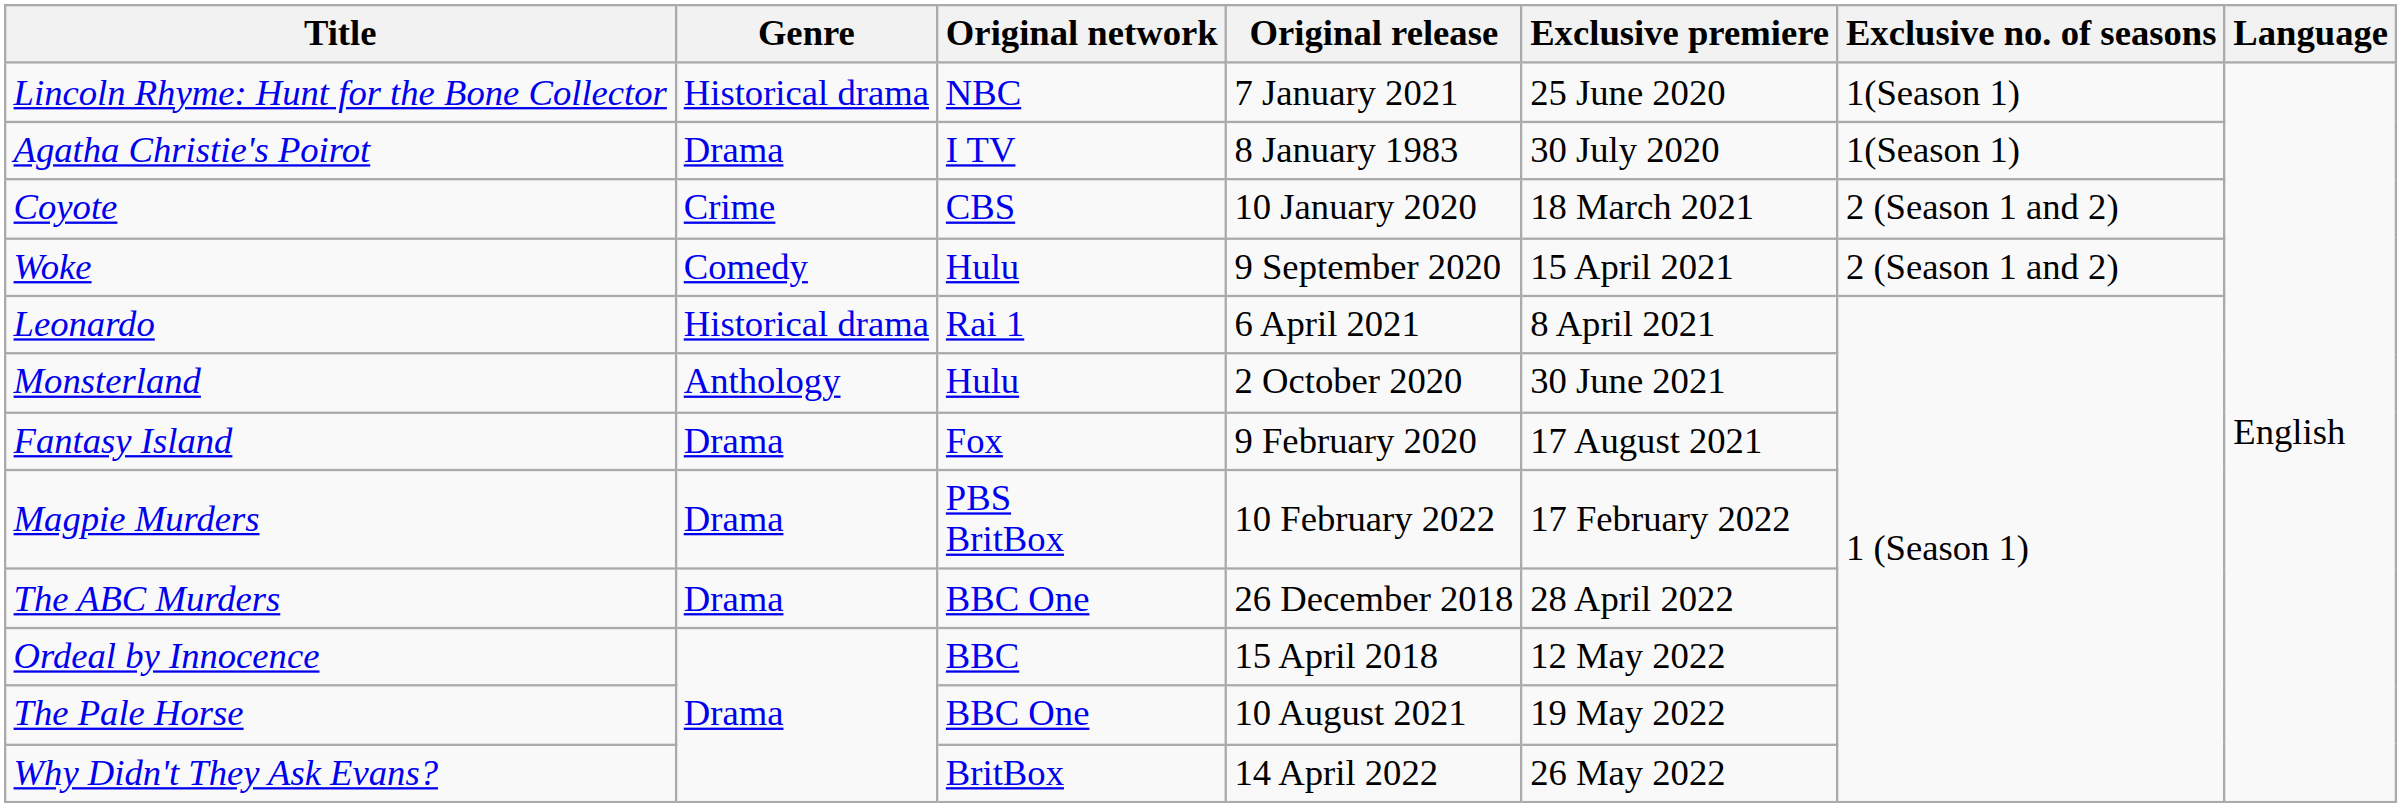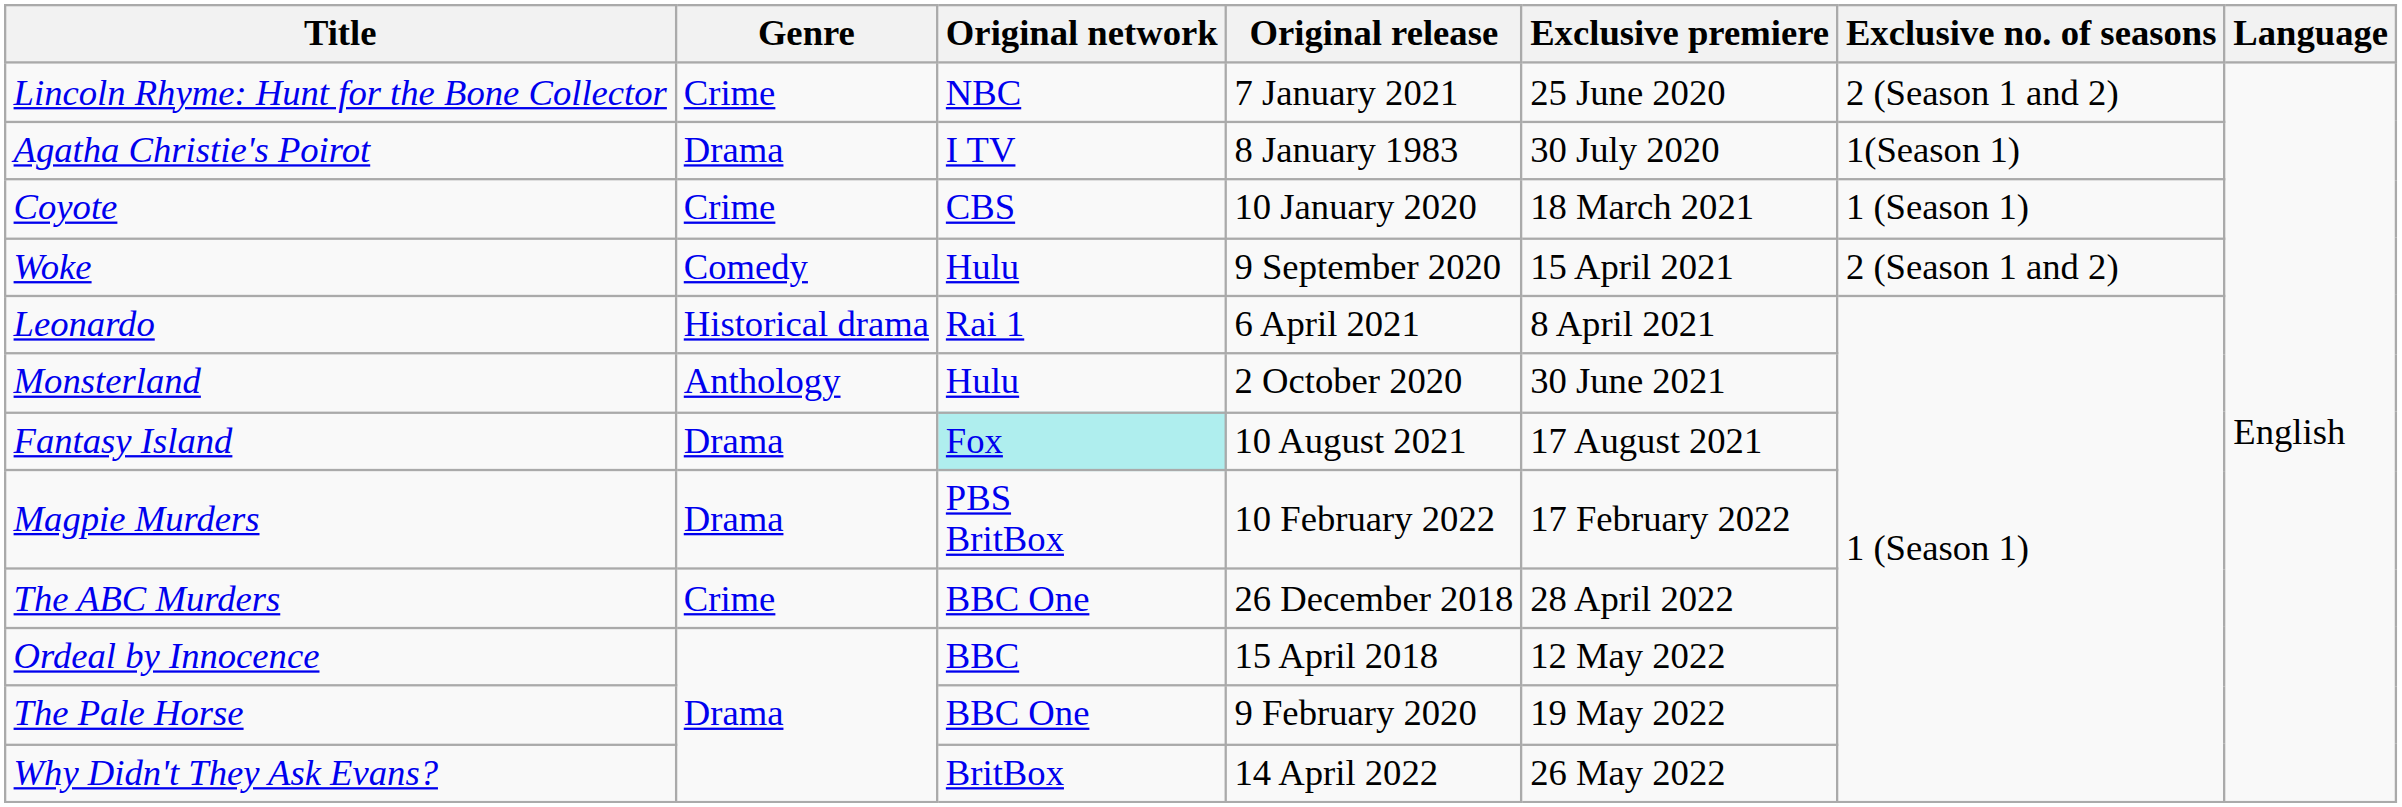 <table class="wikitable sortable">
 <tr>
 <th>Title</th>
 <th>Genre</th>
 <th>Original network</th>
 <th>Original release</th>
 <th>Exclusive premiere</th>
 <th>Exclusive no. of seasons</th>
 <th>Language</th>
 </tr>
 <tr>
 <td><em><a href='#'>Lincoln Rhyme: Hunt for the Bone Collector</a></em></td>
-<td><a href='#'>Historical drama</a></td>
+<td><a href='#'>Crime</a></td>
 <td><a href='#'>NBC</a></td>
 <td>7 January 2021</td>
 <td>25 June 2020</td>
-<td>1(Season 1)</td>
+<td>2 (Season 1 and 2)</td>
 <td rowspan="12">English</td>
 </tr>
 <tr>
 <td><em><a href='#'>Agatha Christie's Poirot</a></em></td>
 <td><a href='#'>Drama</a></td>
 <td><a href='#'>I TV</a></td>
 <td>8 January 1983</td>
 <td>30 July 2020</td>
 <td>1(Season 1)</td>
 </tr>
 <tr>
 <td><em><a href='#'>Coyote</a></em></td>
 <td><a href='#'>Crime</a></td>
 <td><a href='#'>CBS</a></td>
 <td>10 January 2020</td>
 <td>18 March 2021</td>
-<td>2 (Season 1 and 2)</td>
+<td>1 (Season 1)</td>
 </tr>
 <tr>
 <td><em><a href='#'>Woke</a></em></td>
 <td><a href='#'>Comedy</a></td>
 <td><a href='#'>Hulu</a></td>
 <td>9 September 2020</td>
 <td>15 April 2021</td>
 <td>2 (Season 1 and 2)</td>
 </tr>
 <tr>
 <td><em><a href='#'>Leonardo</a></em></td>
 <td><a href='#'>Historical drama</a></td>
 <td><a href='#'>Rai 1</a></td>
 <td>6 April 2021</td>
 <td>8 April 2021</td>
 <td rowspan="8">1 (Season 1)</td>
 </tr>
 <tr>
 <td><em><a href='#'>Monsterland</a></em></td>
 <td><a href='#'>Anthology</a></td>
 <td><a href='#'>Hulu</a></td>
 <td>2 October 2020</td>
 <td>30 June 2021</td>
 </tr>
 <tr>
 <td><em><a href='#'>Fantasy Island</a></em></td>
 <td><a href='#'>Drama</a></td>
-<td><a href='#'>Fox</a></td>
-<td>9 February 2020</td>
+<td style="background: paleturquoise;"><a href='#'>Fox</a></td>
+<td>10 August 2021</td>
 <td>17 August 2021</td>
 </tr>
 <tr>
 <td><em><a href='#'>Magpie Murders</a></em></td>
 <td><a href='#'>Drama</a></td>
 <td><a href='#'>PBS</a><br><a href='#'>BritBox</a></td>
 <td>10 February 2022</td>
 <td>17 February 2022</td>
 </tr>
 <tr>
 <td><em><a href='#'>The ABC Murders</a></em></td>
-<td><a href='#'>Drama</a></td>
+<td><a href='#'>Crime</a></td>
 <td><a href='#'>BBC One</a></td>
 <td>26 December 2018</td>
 <td>28 April 2022</td>
 </tr>
 <tr>
 <td><em><a href='#'>Ordeal by Innocence</a></em></td>
 <td rowspan="3"><a href='#'>Drama</a></td>
 <td><a href='#'>BBC</a></td>
 <td>15 April 2018</td>
 <td>12 May 2022</td>
 </tr>
 <tr>
 <td><a href='#'><em>The Pale Horse</em></a></td>
 <td><a href='#'>BBC One</a></td>
-<td>10 August 2021</td>
+<td>9 February 2020</td>
 <td>19 May 2022</td>
 </tr>
 <tr>
 <td><em><a href='#'>Why Didn't They Ask Evans?</a></em></td>
 <td><a href='#'>BritBox</a></td>
 <td>14 April 2022</td>
 <td>26 May 2022</td>
 </tr>
 </table>
